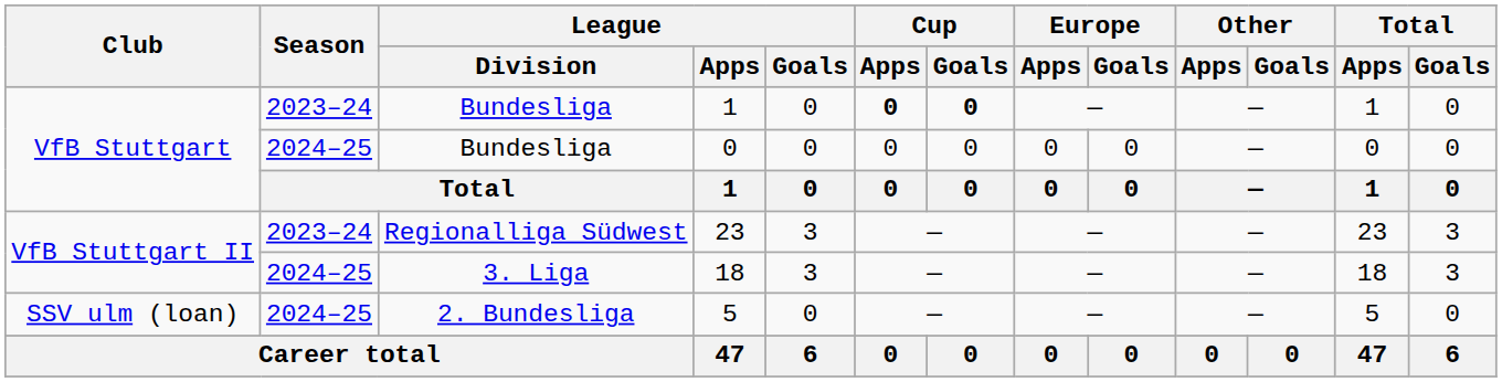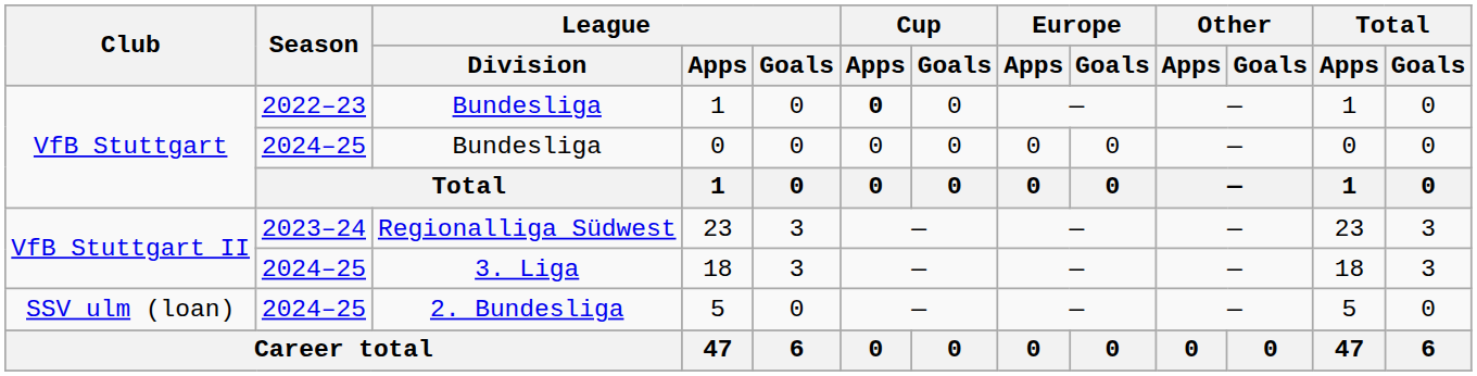 <table class="wikitable" style="text-align:center">
 <tr>
 <th rowspan="2">Club</th>
 <th rowspan="2">Season</th>
 <th colspan="3">League</th>
 <th colspan="2">Cup</th>
 <th colspan="2">Europe</th>
 <th colspan="2">Other</th>
 <th colspan="2">Total</th>
 </tr>
 <tr>
 <th>Division</th>
 <th>Apps</th>
 <th>Goals</th>
 <th>Apps</th>
 <th>Goals</th>
 <th>Apps</th>
 <th>Goals</th>
 <th>Apps</th>
 <th>Goals</th>
 <th>Apps</th>
 <th>Goals</th>
 </tr>
 <tr>
 <td rowspan="3"><a href='#'>VfB Stuttgart</a></td>
-<td><a href='#'>2023–24</a></td>
+<td><a href='#'>2022–23</a></td>
 <td><a href='#'>Bundesliga</a></td>
 <td>1</td>
 <td>0</td>
 <td><strong>0</strong></td>
-<td><strong>0</strong></td>
+<td>0</td>
 <td colspan="2">—</td>
 <td colspan="2">—</td>
 <td>1</td>
 <td>0</td>
 </tr>
 <tr>
 <td><a href='#'>2024–25</a></td>
 <td>Bundesliga</td>
 <td>0</td>
 <td>0</td>
 <td>0</td>
 <td>0</td>
 <td>0</td>
 <td>0</td>
 <td colspan="2">—</td>
 <td>0</td>
 <td>0</td>
 </tr>
 <tr>
 <th colspan="2">Total</th>
 <th>1</th>
 <th>0</th>
 <th>0</th>
 <th>0</th>
 <th>0</th>
 <th>0</th>
 <th colspan="2">—</th>
 <th>1</th>
 <th>0</th>
 </tr>
 <tr>
 <td rowspan="2"><a href='#'>VfB Stuttgart II</a></td>
 <td><a href='#'>2023–24</a></td>
 <td><a href='#'>Regionalliga Südwest</a></td>
 <td>23</td>
 <td>3</td>
 <td colspan="2">—</td>
 <td colspan="2">—</td>
 <td colspan="2">—</td>
 <td>23</td>
 <td>3</td>
 </tr>
 <tr>
 <td><a href='#'>2024–25</a></td>
 <td><a href='#'>3. Liga</a></td>
 <td>18</td>
 <td>3</td>
 <td colspan="2">—</td>
 <td colspan="2">—</td>
 <td colspan="2">—</td>
 <td>18</td>
 <td>3</td>
 </tr>
 <tr>
 <td><a href='#'>SSV ulm</a> (loan)</td>
 <td><a href='#'>2024–25</a></td>
 <td><a href='#'>2. Bundesliga</a></td>
 <td>5</td>
 <td>0</td>
 <td colspan="2">—</td>
 <td colspan="2">—</td>
 <td colspan="2">—</td>
 <td>5</td>
 <td>0</td>
 </tr>
 <tr>
 <th colspan="3">Career total</th>
 <th>47</th>
 <th>6</th>
 <th>0</th>
 <th>0</th>
 <th>0</th>
 <th>0</th>
 <th>0</th>
 <th>0</th>
 <th>47</th>
 <th>6</th>
 </tr>
 </table>
